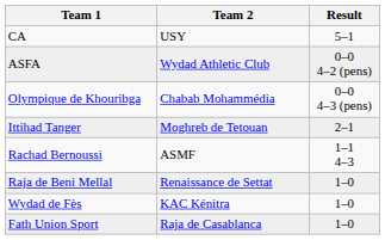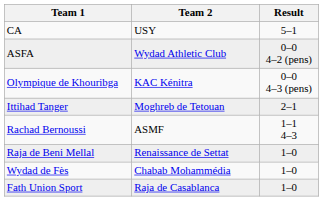 <table class="wikitable">
 <tr>
 <th width="180">Team 1</th>
 <th width="180">Team 2</th>
 <th width="80">Result</th>
 </tr>
 <tr>
 <td>CA</td>
 <td>USY</td>
 <td align="center">5–1</td>
 </tr>
 <tr style="background:#EFEFEF">
 <td>ASFA</td>
 <td><a href='#'>Wydad Athletic Club</a></td>
 <td align="center">0–0<br>4–2 (pens)</td>
 </tr>
 <tr>
 <td><a href='#'>Olympique de Khouribga</a></td>
-<td><a href='#'>Chabab Mohammédia</a></td>
+<td><a href='#'>KAC Kénitra</a></td>
 <td align="center">0–0<br>4–3 (pens)</td>
 </tr>
 <tr style="background:#EFEFEF">
 <td><a href='#'>Ittihad Tanger</a></td>
 <td><a href='#'>Moghreb de Tetouan</a></td>
 <td align="center">2–1</td>
 </tr>
 <tr>
 <td><a href='#'>Rachad Bernoussi</a></td>
 <td>ASMF</td>
 <td align="center">1–1<br>4–3</td>
 </tr>
 <tr style="background:#EFEFEF">
 <td><a href='#'>Raja de Beni Mellal</a></td>
 <td><a href='#'>Renaissance de Settat</a></td>
 <td align="center">1–0</td>
 </tr>
 <tr>
 <td><a href='#'>Wydad de Fès</a></td>
-<td><a href='#'>KAC Kénitra</a></td>
+<td><a href='#'>Chabab Mohammédia</a></td>
 <td align="center">1–0</td>
 </tr>
 <tr style="background:#EFEFEF">
 <td><a href='#'>Fath Union Sport</a></td>
 <td><a href='#'>Raja de Casablanca</a></td>
 <td align="center">1–0</td>
 </tr>
 </table>
